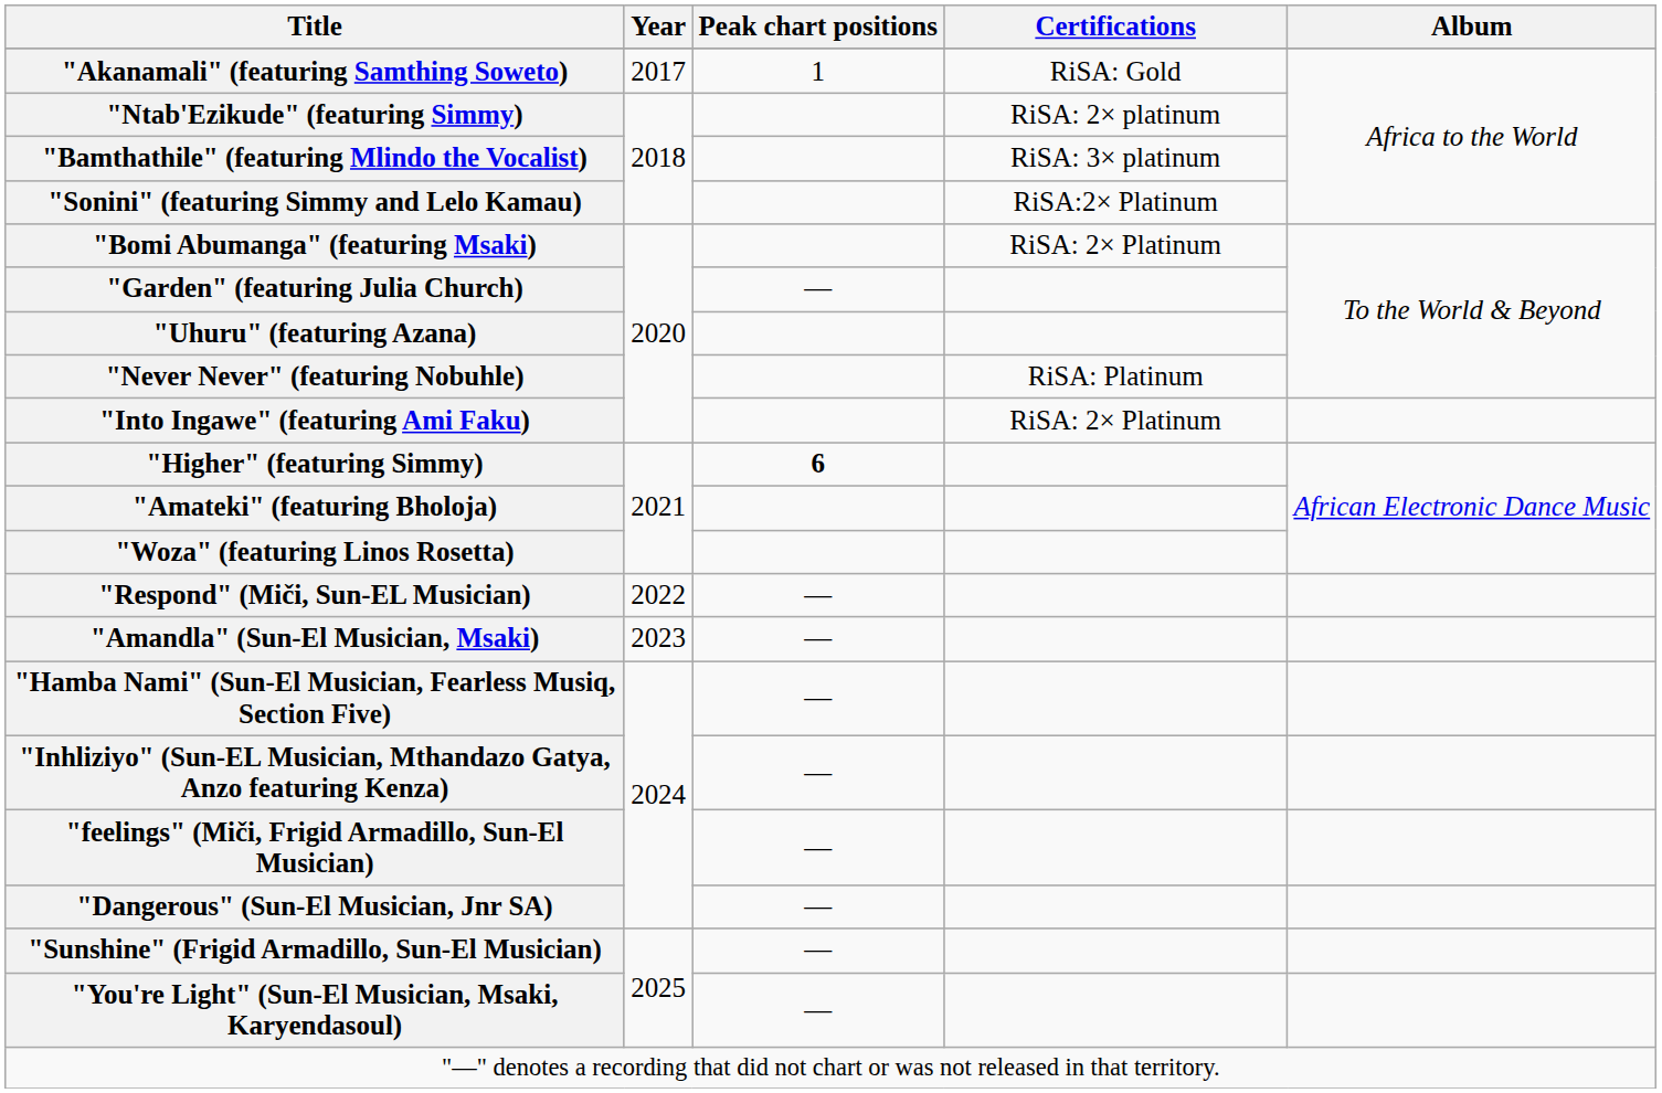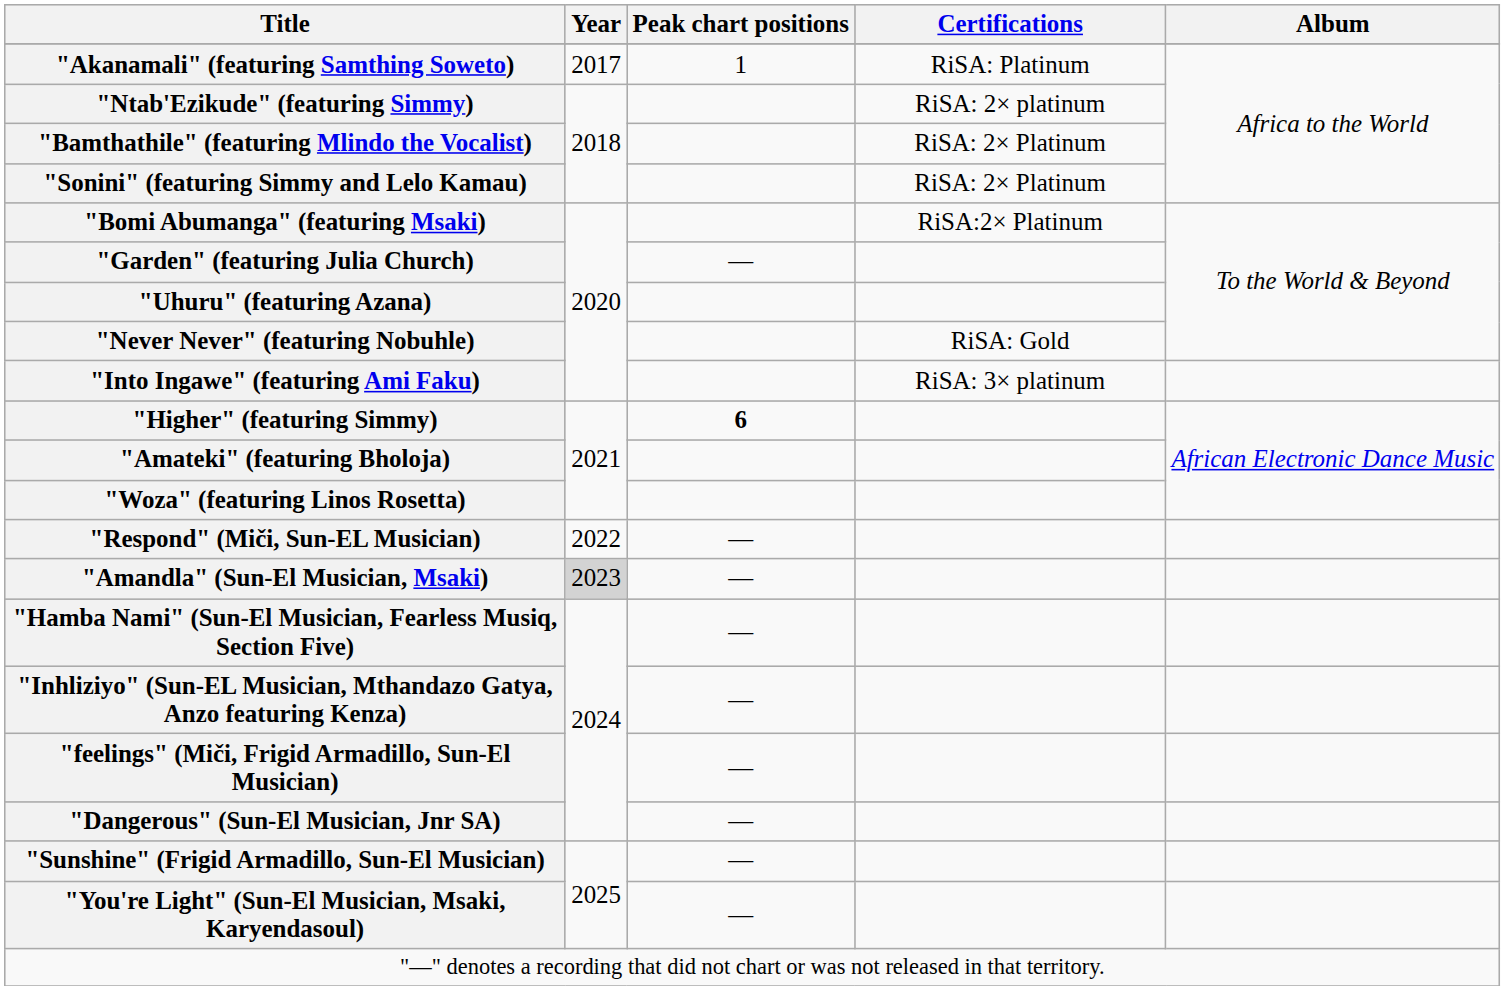 <table class="wikitable plainrowheaders" style="text-align:center;">
 <tr>
 <th scope="col" style="width:22em;">Title</th>
 <th scope="col">Year</th>
 <th scope="col">Peak chart positions</th>
 <th scope="col" style="width:12em;"><a href='#'>Certifications</a></th>
 <th scope="col">Album</th>
 </tr>
 <tr>
 </tr>
 <tr>
 <th scope="row">"Akanamali" (featuring <a href='#'>Samthing Soweto</a>)</th>
 <td>2017</td>
 <td>1</td>
-<td>RiSA: Gold</td>
+<td>RiSA: Platinum</td>
 <td rowspan="4"><em>Africa to the World</em></td>
 </tr>
 <tr>
 <th Scope="row">"Ntab'Ezikude" (featuring <a href='#'>Simmy</a>)</th>
 <td rowspan="3">2018</td>
 <td></td>
 <td>RiSA: 2× platinum</td>
 </tr>
 <tr>
 <th Scope="row">"Bamthathile"  (featuring <a href='#'>Mlindo the Vocalist</a>)</th>
 <td></td>
-<td>RiSA: 3× platinum</td>
+<td>RiSA: 2× Platinum</td>
 </tr>
 <tr>
 <th scope="row">"Sonini" (featuring Simmy  and Lelo Kamau)</th>
 <td></td>
-<td>RiSA:2× Platinum </td>
+<td>RiSA: 2× Platinum</td>
 </tr>
 <tr>
 <th scope="row">"Bomi Abumanga"  (featuring <a href='#'>Msaki</a>)</th>
 <td rowspan="5">2020</td>
 <td></td>
-<td>RiSA: 2× Platinum</td>
+<td>RiSA:2× Platinum </td>
 <td rowspan="4"><em>To the World  & Beyond</em></td>
 </tr>
 <tr>
 <th scope="row">"Garden" (featuring Julia Church)</th>
 <td>—</td>
 <td></td>
 </tr>
 <tr>
 <th scope="row">"Uhuru" (featuring Azana)</th>
 <td></td>
 <td></td>
 </tr>
 <tr>
 <th scope="row">"Never Never" (featuring Nobuhle)</th>
 <td></td>
-<td>RiSA: Platinum</td>
+<td>RiSA: Gold</td>
 </tr>
 <tr>
 <th Scope="row">"Into Ingawe" (featuring <a href='#'>Ami Faku</a>)</th>
 <td></td>
-<td>RiSA: 2× Platinum</td>
+<td>RiSA: 3× platinum</td>
 <td></td>
 </tr>
 <tr>
 <th scope="row">"Higher" (featuring Simmy)</th>
 <td rowspan="3">2021</td>
 <td><strong>6</strong></td>
 <td></td>
 <td rowspan="3"><em><a href='#'>African Electronic Dance Music</a></em></td>
 </tr>
 <tr>
 <th Scope="row">"Amateki" (featuring Bholoja)</th>
 <td></td>
 <td></td>
 </tr>
 <tr>
 <th Scope="row">"Woza" (featuring Linos Rosetta)</th>
 <td></td>
 <td></td>
 </tr>
 <tr>
 <th scope="row">"Respond"  (Miči, Sun-EL Musician)</th>
 <td>2022</td>
 <td>—</td>
 <td></td>
 <td></td>
 </tr>
 <tr>
 <th scope="row">"Amandla" (Sun-El Musician, <a href='#'>Msaki</a>)</th>
-<td>2023</td>
+<td style="background: lightgrey;">2023</td>
 <td>—</td>
 <td></td>
 <td></td>
 </tr>
 <tr>
 <th scope="row">"Hamba Nami" (Sun-El Musician, Fearless Musiq, Section Five)</th>
 <td rowspan=4>2024</td>
 <td>—</td>
 <td></td>
 <td></td>
 </tr>
 <tr>
 <th scope="row">"Inhliziyo" (Sun-EL Musician, Mthandazo Gatya, Anzo featuring Kenza)</th>
 <td>—</td>
 <td></td>
 <td></td>
 </tr>
 <tr>
 <th scope="row">"feelings" (Miči, Frigid Armadillo, Sun-El Musician)</th>
 <td>—</td>
 <td></td>
 <td></td>
 </tr>
 <tr>
 <th scope="row">"Dangerous" (Sun-El Musician, Jnr SA)</th>
 <td>—</td>
 <td></td>
 <td></td>
 </tr>
 <tr>
 <th scope="row">"Sunshine" (Frigid Armadillo, Sun-El Musician)</th>
 <td rowspan=2>2025</td>
 <td>—</td>
 <td></td>
 <td></td>
 </tr>
 <tr>
 <th scope="row">"You're Light" (Sun-El Musician, Msaki, Karyendasoul)</th>
 <td>—</td>
 <td></td>
 <td></td>
 </tr>
 <tr>
 <td colspan="8" style="font-size:90%">"—" denotes a recording that did not chart or was not released in that territory.</td>
 </tr>
 </table>
